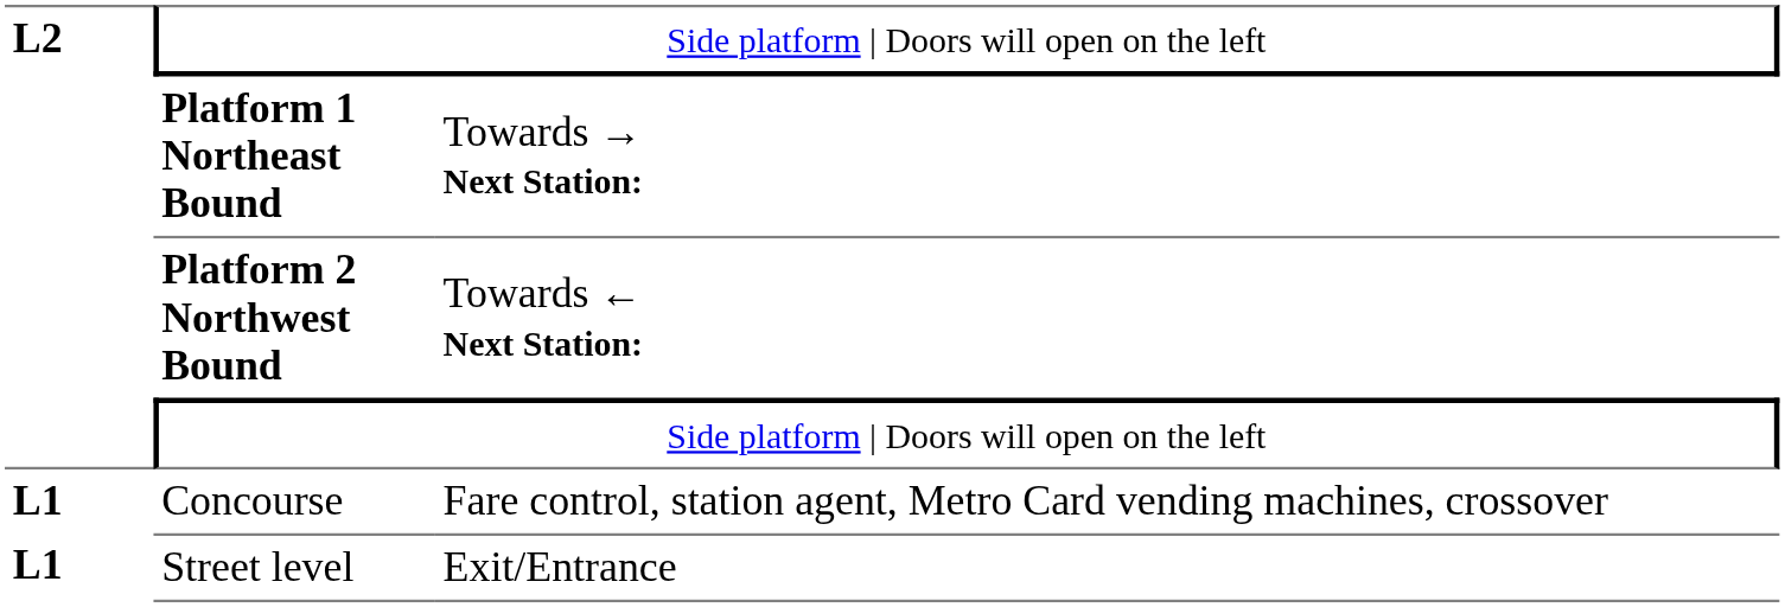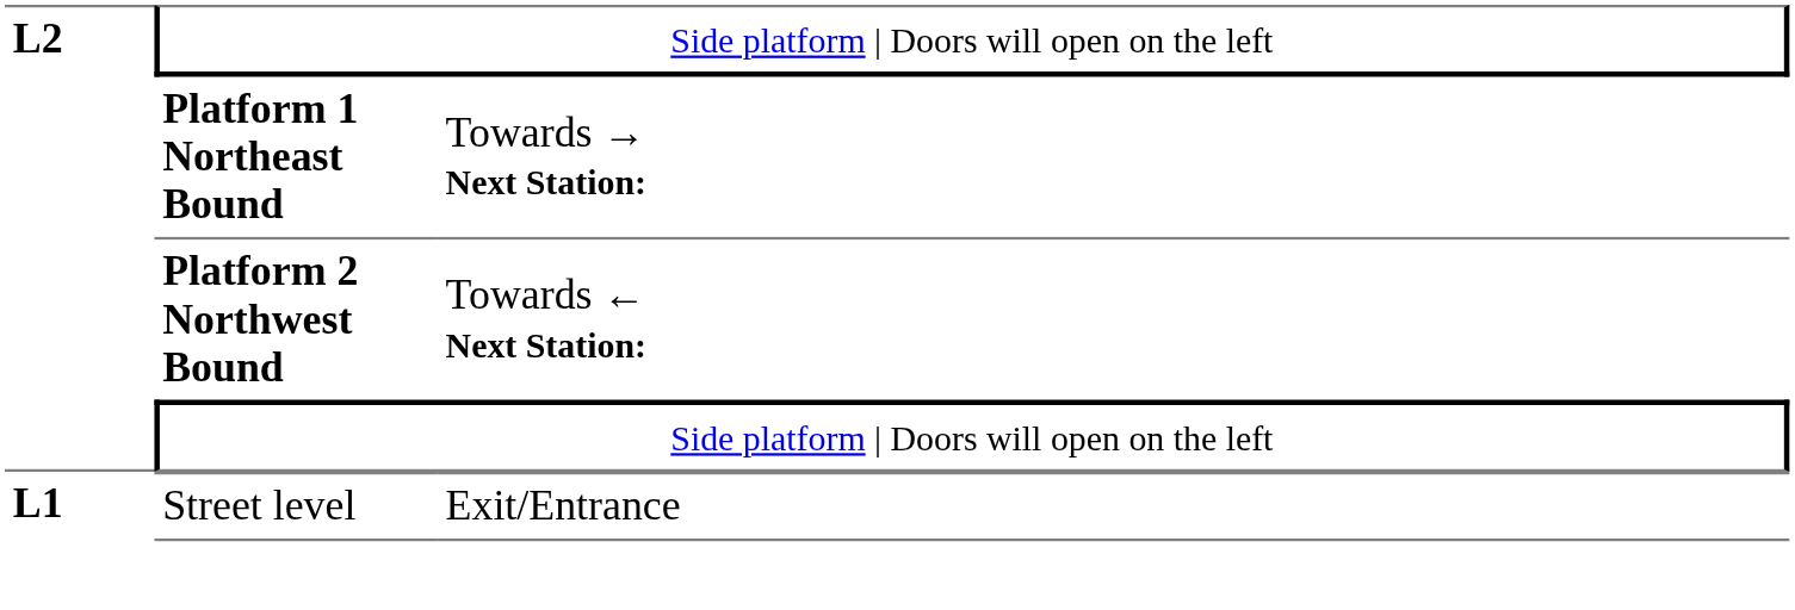 <table table border=0 cellspacing=0 cellpadding=3>
 <tr>
 <td style="border-top:solid 1px grey;border-bottom:solid 1px grey;" width=50 rowspan=4 valign=top><strong>L2</strong></td>
 <td style="border-top:solid 1px grey;border-right:solid 2px black;border-left:solid 2px black;border-bottom:solid 2px black;text-align:center;" colspan=2><small><a href='#'>Side platform</a> | Doors will open on the left </small></td>
 </tr>
 <tr>
 <td style="border-bottom:solid 1px grey;" width=100><span><strong>Platform 1</strong><br><strong>Northeast Bound</strong></span></td>
 <td style="border-bottom:solid 1px grey;" width=500>Towards → <br><small><strong>Next Station:</strong> </small></td>
 </tr>
 <tr>
 <td><span><strong>Platform 2</strong><br><strong>Northwest Bound</strong></span></td>
 <td><span></span>Towards ← <br><small><strong>Next Station:</strong> </small></td>
 </tr>
 <tr>
 <td style="border-top:solid 2px black;border-right:solid 2px black;border-left:solid 2px black;border-bottom:solid 1px grey;" colspan=2  align=center><small><a href='#'>Side platform</a> | Doors will open on the left </small></td>
 </tr>
 <tr>
 <td valign=top><strong>L1</strong></td>
-<td valign=top>Concourse</td>
-<td valign=top>Fare control, station agent, Metro Card vending machines, crossover</td>
-</tr>
-<tr>
-<td valign=top><strong>L1</strong></td>
 <td style="border-top:solid 1px grey;border-bottom:solid 1px grey;" width=100 valign=top>Street level</td>
 <td style="border-top:solid 1px grey;border-bottom:solid 1px grey;" width=500 valign=top>Exit/Entrance</td>
 </tr>
 </table>
